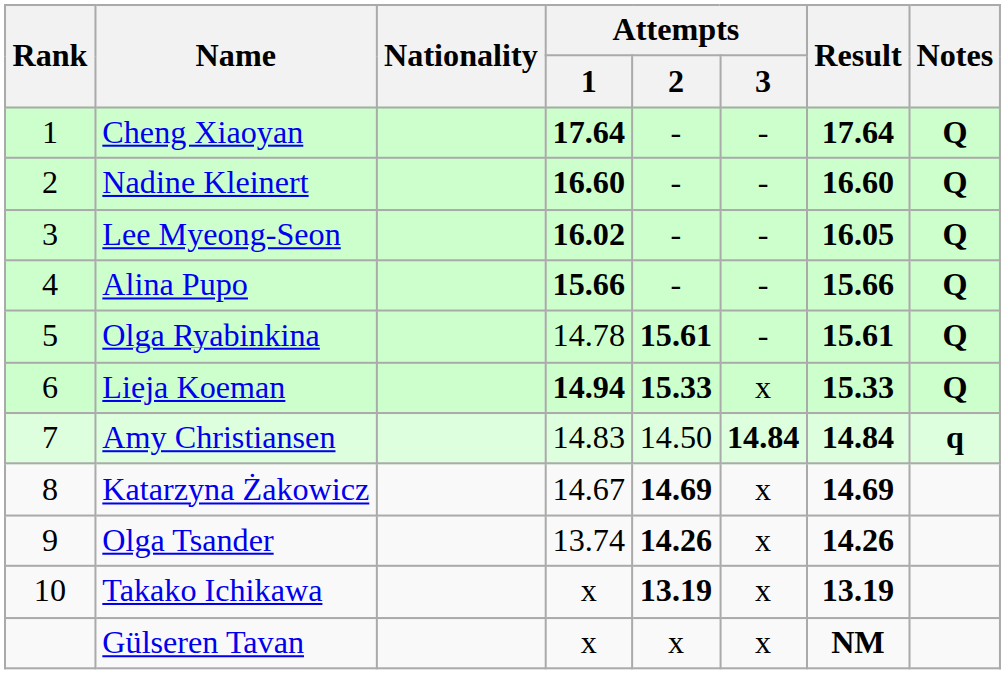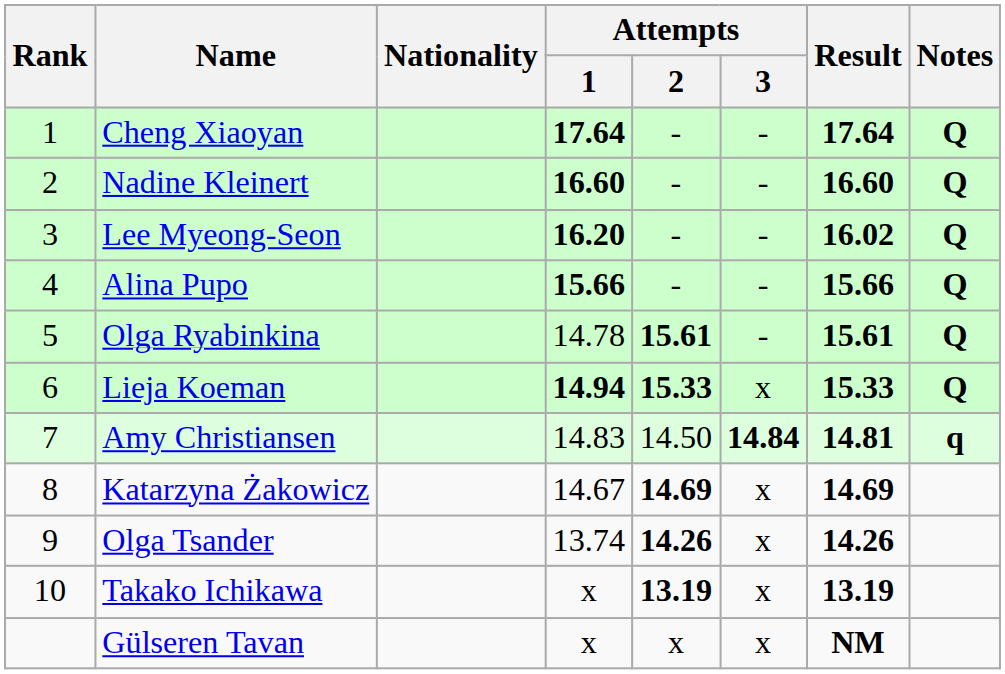 <table class="wikitable sortable" style="text-align:center">
 <tr>
 <th rowspan=2>Rank</th>
 <th rowspan=2>Name</th>
 <th rowspan=2>Nationality</th>
 <th colspan=3>Attempts</th>
 <th rowspan=2>Result</th>
 <th rowspan=2>Notes</th>
 </tr>
 <tr>
 <th>1</th>
 <th>2</th>
 <th>3</th>
 </tr>
 <tr bgcolor=ccffcc>
 <td>1</td>
 <td align=left><a href='#'>Cheng Xiaoyan</a></td>
 <td align=left></td>
 <td><strong>17.64</strong></td>
 <td>-</td>
 <td>-</td>
 <td><strong>17.64</strong></td>
 <td><strong>Q</strong></td>
 </tr>
 <tr bgcolor=ccffcc>
 <td>2</td>
 <td align=left><a href='#'>Nadine Kleinert</a></td>
 <td align=left></td>
 <td><strong>16.60</strong></td>
 <td>-</td>
 <td>-</td>
 <td><strong>16.60</strong></td>
 <td><strong>Q</strong></td>
 </tr>
 <tr bgcolor=ccffcc>
 <td>3</td>
 <td align=left><a href='#'>Lee Myeong-Seon</a></td>
 <td align=left></td>
-<td><strong>16.02</strong></td>
+<td><strong>16.20</strong></td>
 <td>-</td>
 <td>-</td>
-<td><strong>16.05</strong></td>
+<td><strong>16.02</strong></td>
 <td><strong>Q</strong></td>
 </tr>
 <tr bgcolor=ccffcc>
 <td>4</td>
 <td align=left><a href='#'>Alina Pupo</a></td>
 <td align=left></td>
 <td><strong>15.66</strong></td>
 <td>-</td>
 <td>-</td>
 <td><strong>15.66</strong></td>
 <td><strong>Q</strong></td>
 </tr>
 <tr bgcolor=ccffcc>
 <td>5</td>
 <td align=left><a href='#'>Olga Ryabinkina</a></td>
 <td align=left></td>
 <td>14.78</td>
 <td><strong>15.61</strong></td>
 <td>-</td>
 <td><strong>15.61</strong></td>
 <td><strong>Q</strong></td>
 </tr>
 <tr bgcolor=ccffcc>
 <td>6</td>
 <td align=left><a href='#'>Lieja Koeman</a></td>
 <td align=left></td>
 <td><strong>14.94</strong></td>
 <td><strong>15.33</strong></td>
 <td>x</td>
 <td><strong>15.33</strong></td>
 <td><strong>Q</strong></td>
 </tr>
 <tr bgcolor=ddffdd>
 <td>7</td>
 <td align=left><a href='#'>Amy Christiansen</a></td>
 <td align=left></td>
 <td>14.83</td>
 <td>14.50</td>
 <td><strong>14.84</strong></td>
-<td><strong>14.84</strong></td>
+<td><strong>14.81</strong></td>
 <td><strong>q</strong></td>
 </tr>
 <tr>
 <td>8</td>
 <td align=left><a href='#'>Katarzyna Żakowicz</a></td>
 <td align=left></td>
 <td>14.67</td>
 <td><strong>14.69</strong></td>
 <td>x</td>
 <td><strong>14.69</strong></td>
 <td></td>
 </tr>
 <tr>
 <td>9</td>
 <td align=left><a href='#'>Olga Tsander</a></td>
 <td align=left></td>
 <td>13.74</td>
 <td><strong>14.26</strong></td>
 <td>x</td>
 <td><strong>14.26</strong></td>
 <td></td>
 </tr>
 <tr>
 <td>10</td>
 <td align=left><a href='#'>Takako Ichikawa</a></td>
 <td align=left></td>
 <td>x</td>
 <td><strong>13.19</strong></td>
 <td>x</td>
 <td><strong>13.19</strong></td>
 <td></td>
 </tr>
 <tr>
 <td></td>
 <td align=left><a href='#'>Gülseren Tavan</a></td>
 <td align=left></td>
 <td>x</td>
 <td>x</td>
 <td>x</td>
 <td><strong>NM</strong></td>
 <td></td>
 </tr>
 </table>
